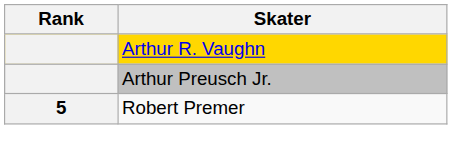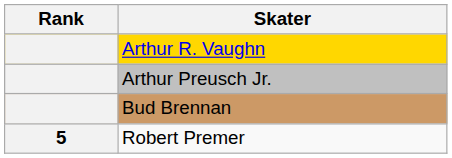 <table class="wikitable unsortable" style="text-align:left; width:30%">
 <tr>
 <th scope="col">Rank</th>
 <th scope="col">Skater</th>
 </tr>
 <tr bgcolor="gold">
 <th scope="row"></th>
 <td><a href='#'>Arthur R. Vaughn</a></td>
 </tr>
 <tr bgcolor="silver">
 <th scope="row"></th>
 <td>Arthur Preusch Jr.</td>
 </tr>
+<tr bgcolor="cc9966">
+<th scope="row"></th>
+<td>Bud Brennan</td>
+</tr>
 <tr>
 <th scope="row">5</th>
 <td>Robert Premer</td>
 </tr>
 </table>
